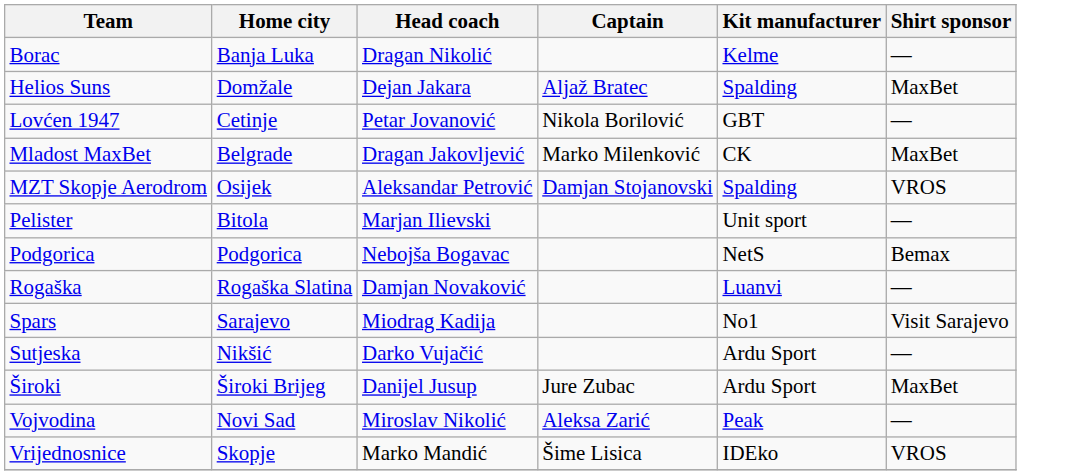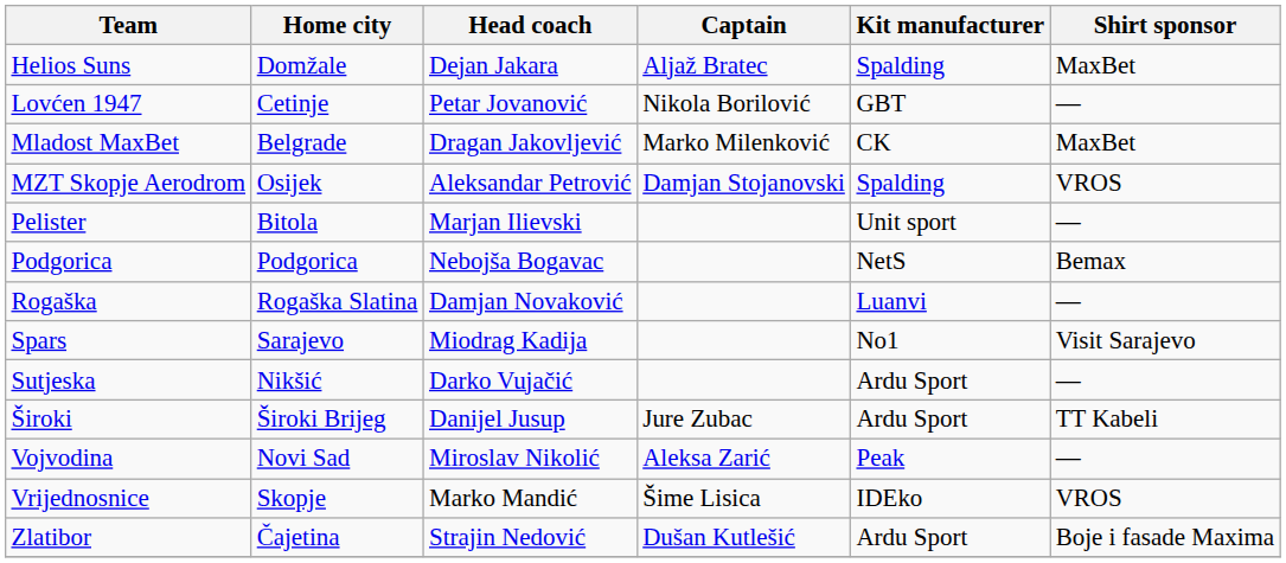 <table class="wikitable sortable">
 <tr>
 <th>Team</th>
 <th>Home city</th>
 <th>Head coach</th>
 <th>Captain</th>
 <th>Kit manufacturer</th>
 <th>Shirt sponsor</th>
-</tr>
-<tr>
-<td><a href='#'>Borac</a></td>
-<td><a href='#'>Banja Luka</a></td>
-<td> <a href='#'>Dragan Nikolić</a></td>
-<td></td>
-<td><a href='#'>Kelme</a></td>
-<td>—</td>
 </tr>
 <tr>
 <td><a href='#'>Helios Suns</a></td>
 <td><a href='#'>Domžale</a></td>
 <td> <a href='#'>Dejan Jakara</a></td>
 <td> <a href='#'>Aljaž Bratec</a></td>
 <td><a href='#'>Spalding</a></td>
 <td>MaxBet</td>
 </tr>
 <tr>
 <td><a href='#'>Lovćen 1947</a></td>
 <td><a href='#'>Cetinje</a></td>
 <td> <a href='#'>Petar Jovanović</a></td>
 <td> Nikola Borilović</td>
 <td>GBT</td>
 <td>—</td>
 </tr>
 <tr>
 <td><a href='#'>Mladost MaxBet</a></td>
 <td><a href='#'>Belgrade</a></td>
 <td> <a href='#'>Dragan Jakovljević</a></td>
 <td> Marko Milenković</td>
 <td>CK</td>
 <td>MaxBet</td>
 </tr>
 <tr>
 <td><a href='#'>MZT Skopje Aerodrom</a></td>
 <td><a href='#'>Osijek</a></td>
 <td> <a href='#'>Aleksandar Petrović</a></td>
 <td> <a href='#'>Damjan Stojanovski</a></td>
 <td><a href='#'>Spalding</a></td>
 <td>VROS</td>
 </tr>
 <tr>
 <td><a href='#'>Pelister</a></td>
 <td><a href='#'>Bitola</a></td>
 <td> <a href='#'>Marjan Ilievski</a></td>
 <td></td>
 <td>Unit sport</td>
 <td>—</td>
 </tr>
 <tr>
 <td><a href='#'>Podgorica</a></td>
 <td><a href='#'>Podgorica</a></td>
 <td> <a href='#'>Nebojša Bogavac</a></td>
 <td></td>
 <td>NetS</td>
 <td>Bemax</td>
 </tr>
 <tr>
 <td><a href='#'>Rogaška</a></td>
 <td><a href='#'>Rogaška Slatina</a></td>
 <td> <a href='#'>Damjan Novaković</a></td>
 <td></td>
 <td><a href='#'>Luanvi</a></td>
 <td>—</td>
 </tr>
 <tr>
 <td><a href='#'>Spars</a></td>
 <td><a href='#'>Sarajevo</a></td>
 <td> <a href='#'>Miodrag Kadija</a></td>
 <td></td>
 <td>No1</td>
 <td>Visit Sarajevo</td>
 </tr>
 <tr>
 <td><a href='#'>Sutjeska</a></td>
 <td><a href='#'>Nikšić</a></td>
 <td> <a href='#'>Darko Vujačić</a></td>
 <td></td>
 <td>Ardu Sport</td>
 <td>—</td>
 </tr>
 <tr>
 <td><a href='#'>Široki</a></td>
 <td><a href='#'>Široki Brijeg</a></td>
 <td> <a href='#'>Danijel Jusup</a></td>
 <td> Jure Zubac</td>
 <td>Ardu Sport</td>
-<td>MaxBet</td>
+<td>TT Kabeli</td>
 </tr>
 <tr>
 <td><a href='#'>Vojvodina</a></td>
 <td><a href='#'>Novi Sad</a></td>
 <td> <a href='#'>Miroslav Nikolić</a></td>
 <td> <a href='#'>Aleksa Zarić</a></td>
 <td><a href='#'>Peak</a></td>
 <td>—</td>
 </tr>
 <tr>
 <td><a href='#'>Vrijednosnice</a></td>
 <td><a href='#'>Skopje</a></td>
 <td> Marko Mandić</td>
 <td> Šime Lisica</td>
 <td>IDEko</td>
 <td>VROS</td>
 </tr>
 <tr>
+<td><a href='#'>Zlatibor</a></td>
+<td><a href='#'>Čajetina</a></td>
+<td> <a href='#'>Strajin Nedović</a></td>
+<td> <a href='#'>Dušan Kutlešić</a></td>
+<td>Ardu Sport</td>
+<td>Boje i fasade Maxima</td>
+</tr>
+<tr>
 </tr>
 </table>
